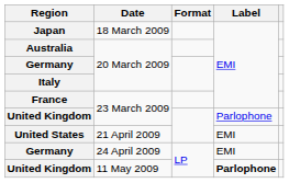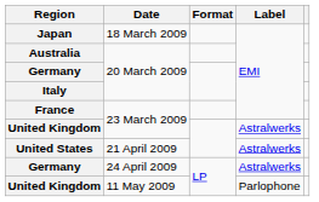 <table class="wikitable plainrowheaders">
 <tr>
 <th scope="col">Region</th>
 <th scope="col">Date</th>
 <th scope="col">Format</th>
 <th scope="col">Label</th>
 <th scope="col"></th>
 </tr>
 <tr>
 <th scope="row">Japan</th>
 <td>18 March 2009</td>
 <td></td>
 <td rowspan="5"><a href='#'>EMI</a></td>
 <td align="center"></td>
 </tr>
 <tr>
 <th scope="row">Australia</th>
 <td rowspan="3">20 March 2009</td>
 <td></td>
 <td align="center"></td>
 </tr>
 <tr>
 <th scope="row">Germany</th>
 <td rowspan="2"></td>
 <td align="center"></td>
 </tr>
 <tr>
 <th scope="row">Italy</th>
 <td align="center"></td>
 </tr>
 <tr>
 <th scope="row">France</th>
 <td rowspan="2">23 March 2009</td>
 <td></td>
 <td align="center"></td>
 </tr>
 <tr>
 <th scope="row">United Kingdom</th>
 <td rowspan="2"></td>
-<td><a href='#'>Parlophone</a></td>
+<td><a href='#'>Astralwerks</a></td>
 <td align="center"></td>
 </tr>
 <tr>
 <th scope="row">United States</th>
 <td>21 April 2009</td>
-<td>EMI</td>
+<td><a href='#'>Astralwerks</a></td>
 <td align="center"></td>
 </tr>
 <tr>
 <th scope="row">Germany</th>
 <td>24 April 2009</td>
 <td rowspan="2"><a href='#'>LP</a></td>
-<td>EMI</td>
+<td><a href='#'>Astralwerks</a></td>
 <td align="center"></td>
 </tr>
 <tr>
 <th scope="row">United Kingdom</th>
 <td>11 May 2009</td>
-<td><strong>Parlophone</strong></td>
+<td>Parlophone</td>
 <td align="center"></td>
 </tr>
 </table>
